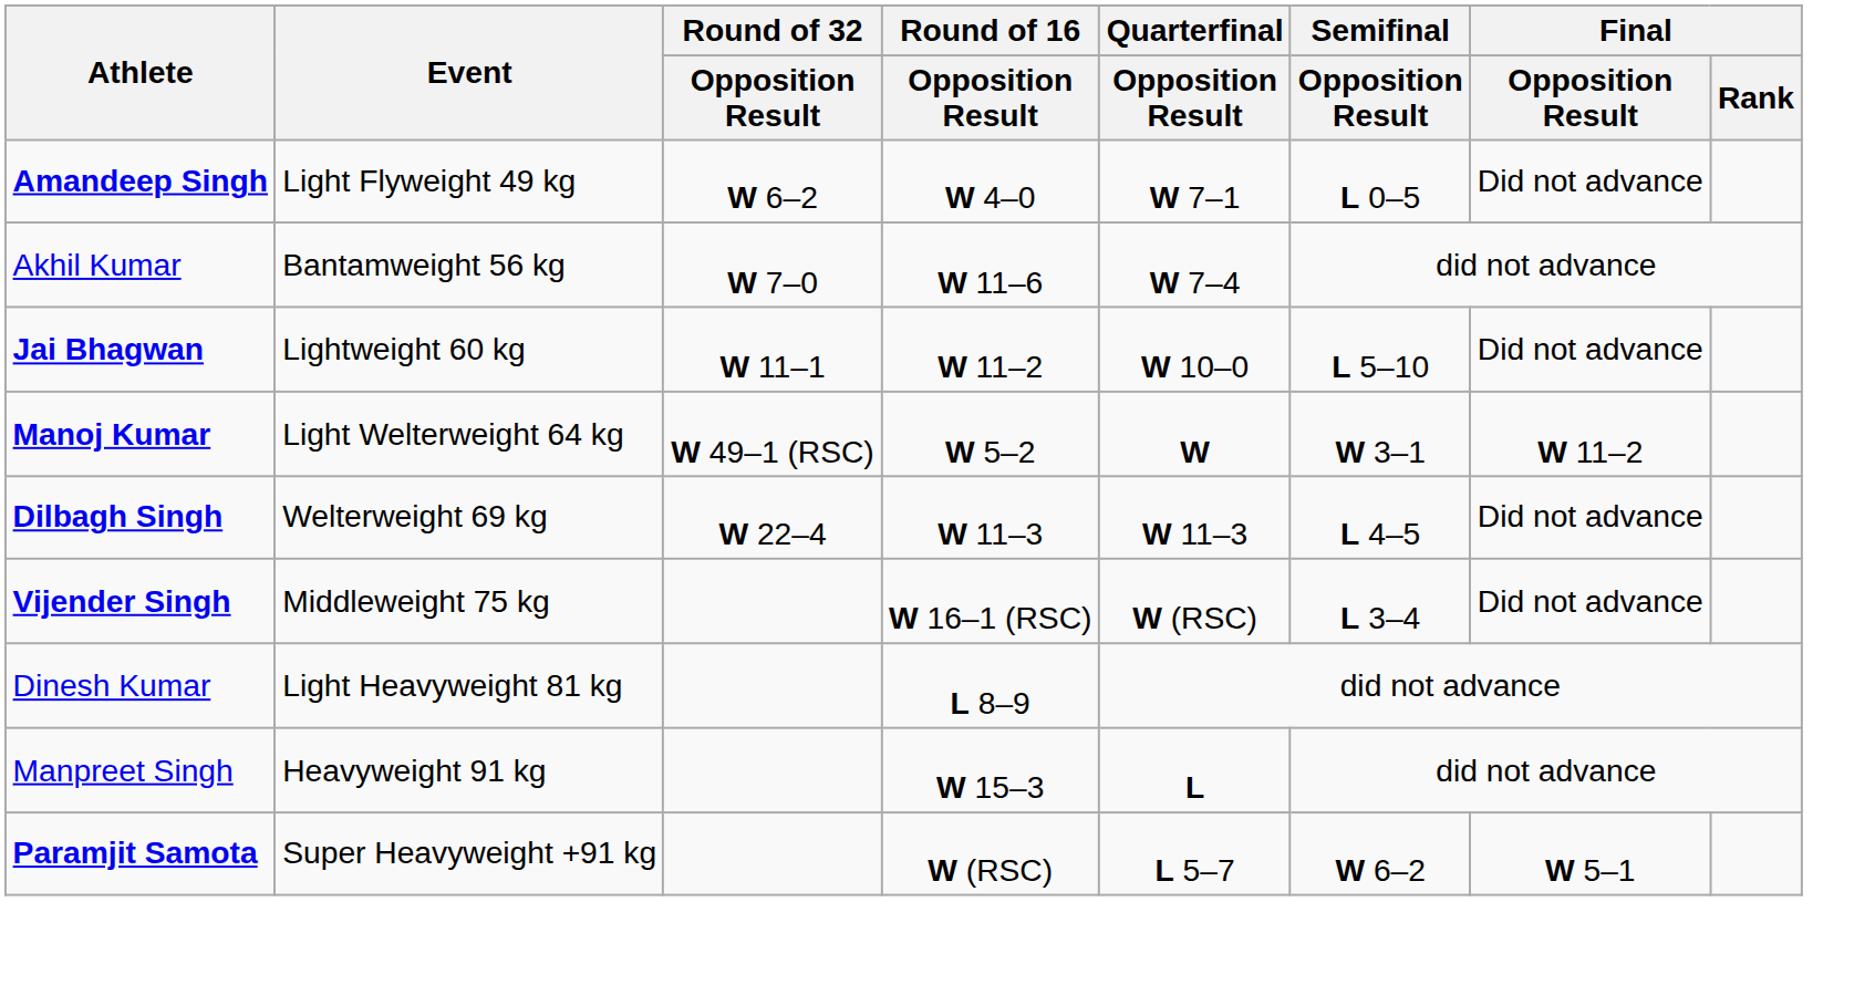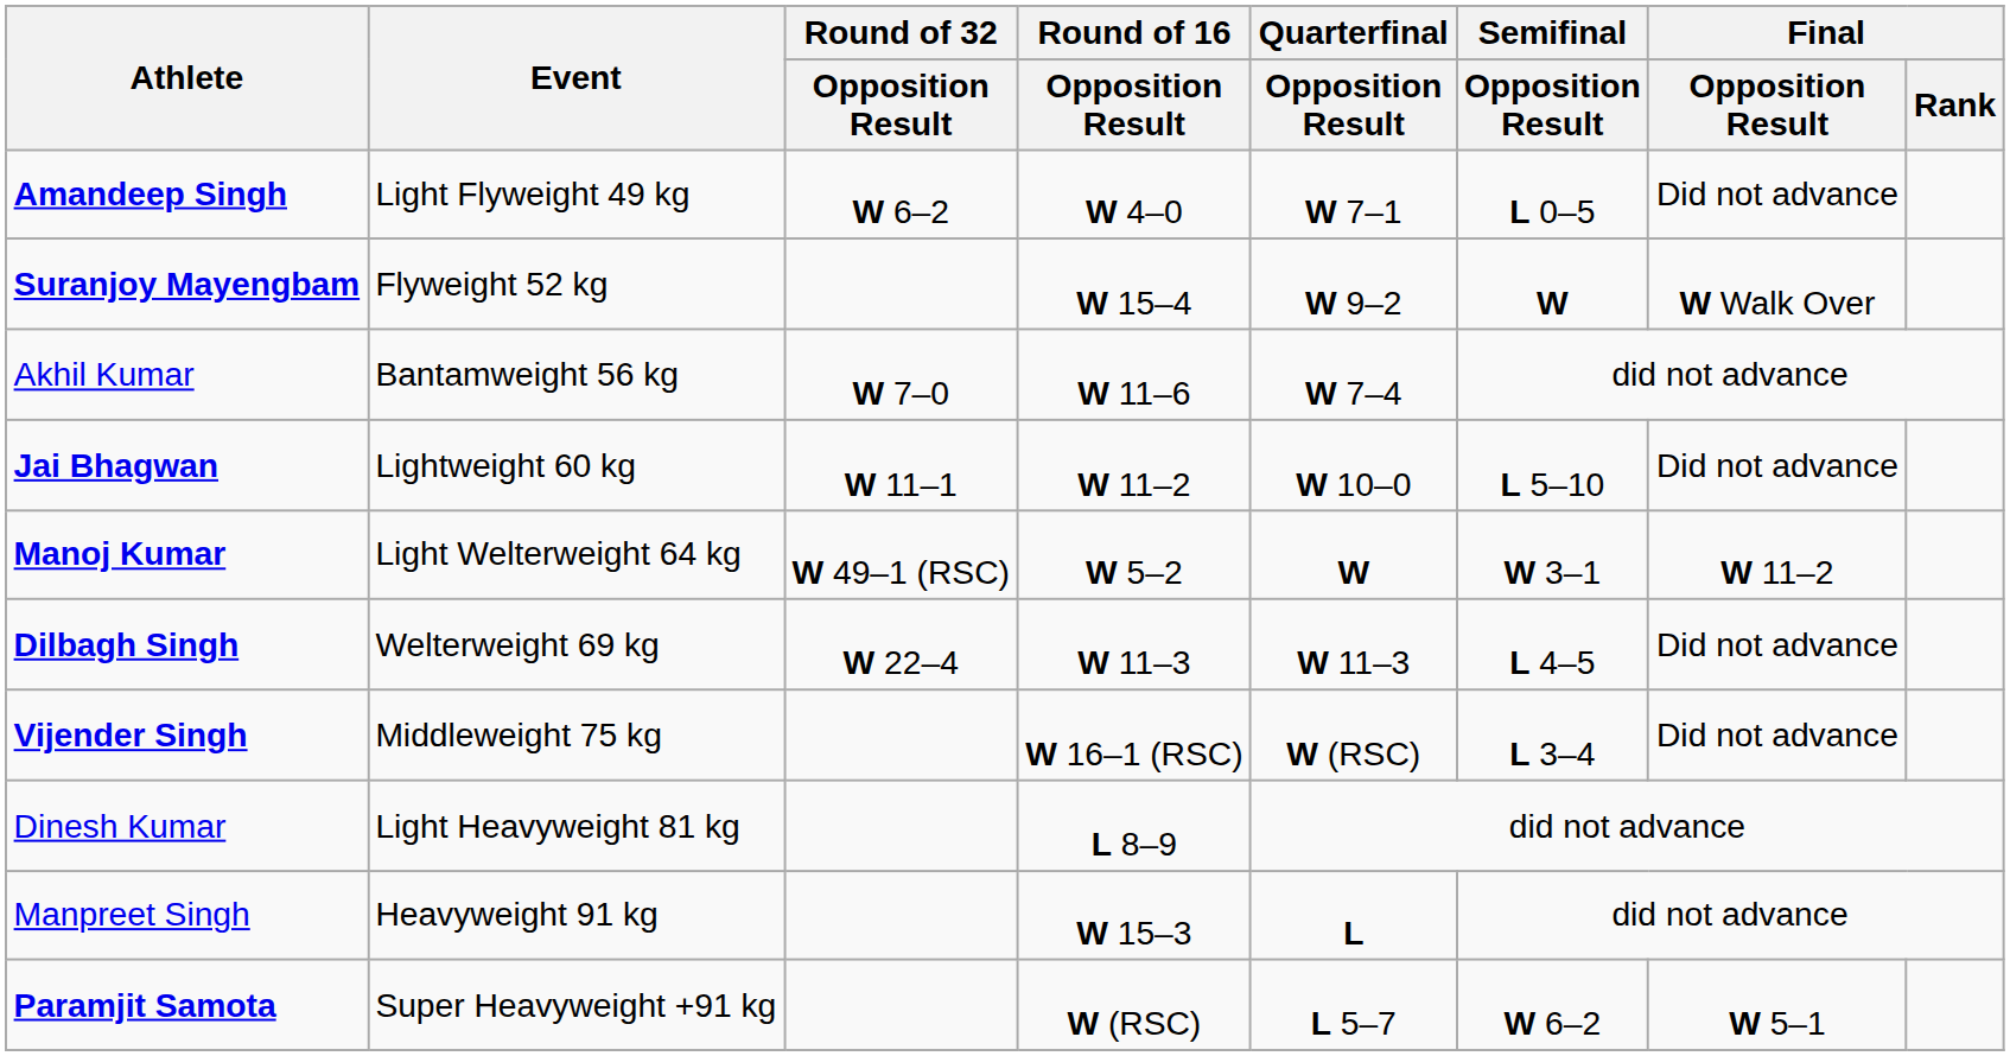 <table class=wikitable style="font-size:90%">
 <tr>
 <th rowspan="2">Athlete</th>
 <th rowspan="2">Event</th>
 <th>Round of 32</th>
 <th>Round of 16</th>
 <th>Quarterfinal</th>
 <th>Semifinal</th>
 <th colspan=2>Final</th>
 </tr>
 <tr>
 <th>Opposition<br>Result</th>
 <th>Opposition<br>Result</th>
 <th>Opposition<br>Result</th>
 <th>Opposition<br>Result</th>
 <th>Opposition<br>Result</th>
 <th>Rank</th>
 </tr>
 <tr align=center>
 <td align=left><strong><a href='#'>Amandeep Singh</a></strong></td>
 <td align=left>Light Flyweight 49 kg</td>
 <td><br> <strong>W</strong> 6–2</td>
 <td><br> <strong>W</strong> 4–0</td>
 <td><br> <strong>W</strong> 7–1</td>
 <td><br> <strong>L</strong> 0–5</td>
 <td>Did not advance</td>
+<td></td>
+</tr>
+<tr align=center>
+<td align=left><strong><a href='#'>Suranjoy Mayengbam</a></strong></td>
+<td align=left>Flyweight 52 kg</td>
+<td></td>
+<td><br> <strong>W</strong> 15–4</td>
+<td><br> <strong>W</strong> 9–2</td>
+<td><br> <strong>W</strong></td>
+<td><br> <strong>W</strong> Walk Over</td>
 <td></td>
 </tr>
 <tr align=center>
 <td align=left><a href='#'>Akhil Kumar</a></td>
 <td align=left>Bantamweight 56 kg</td>
 <td><br> <strong>W</strong> 7–0</td>
 <td><br> <strong>W</strong> 11–6</td>
 <td><br><strong>W</strong> 7–4</td>
 <td colspan=3>did not advance</td>
 </tr>
 <tr align=center>
 <td align=left><strong><a href='#'>Jai Bhagwan</a></strong></td>
 <td align=left>Lightweight 60 kg</td>
 <td><br> <strong>W</strong> 11–1</td>
 <td><br> <strong>W</strong> 11–2</td>
 <td><br> <strong>W</strong> 10–0</td>
 <td><br> <strong>L</strong> 5–10</td>
 <td>Did not advance</td>
 <td></td>
 </tr>
 <tr align=center>
 <td align=left><strong><a href='#'>Manoj Kumar</a></strong></td>
 <td align=left>Light Welterweight 64 kg</td>
 <td><br> <strong>W</strong> 49–1 (RSC)</td>
 <td><br> <strong>W</strong> 5–2</td>
 <td><br> <strong>W</strong></td>
 <td><br> <strong>W</strong> 3–1</td>
 <td><br> <strong>W</strong> 11–2</td>
 <td></td>
 </tr>
 <tr align=center>
 <td align=left><strong><a href='#'>Dilbagh Singh</a></strong></td>
 <td align=left>Welterweight 69 kg</td>
 <td><br> <strong>W</strong> 22–4</td>
 <td><br> <strong>W</strong> 11–3</td>
 <td><br> <strong>W</strong> 11–3</td>
 <td><br> <strong>L</strong> 4–5</td>
 <td>Did not advance</td>
 <td></td>
 </tr>
 <tr align=center>
 <td align=left><strong><a href='#'>Vijender Singh</a></strong></td>
 <td align=left>Middleweight 75 kg</td>
 <td></td>
 <td><br> <strong>W</strong> 16–1 (RSC)</td>
 <td><br><strong>W</strong> (RSC)</td>
 <td><br> <strong>L</strong> 3–4</td>
 <td>Did not advance</td>
 <td></td>
 </tr>
 <tr align=center>
 <td align=left><a href='#'>Dinesh Kumar</a></td>
 <td align=left>Light Heavyweight 81 kg</td>
 <td></td>
 <td><br> <strong>L</strong> 8–9</td>
 <td colspan=4>did not advance</td>
 </tr>
 <tr align=center>
 <td align=left><a href='#'>Manpreet Singh</a></td>
 <td align=left>Heavyweight 91 kg</td>
 <td></td>
 <td><br> <strong>W</strong> 15–3</td>
 <td><br> <strong>L</strong></td>
 <td colspan=3>did not advance</td>
 </tr>
 <tr align=center>
 <td align=left><strong><a href='#'>Paramjit Samota</a></strong></td>
 <td align=left>Super Heavyweight +91 kg</td>
 <td></td>
 <td><br> <strong>W</strong> (RSC)</td>
 <td><br> <strong>L</strong> 5–7</td>
 <td><br><strong>W</strong> 6–2</td>
 <td> <br><strong>W</strong> 5–1</td>
 <td></td>
 </tr>
 </table>
